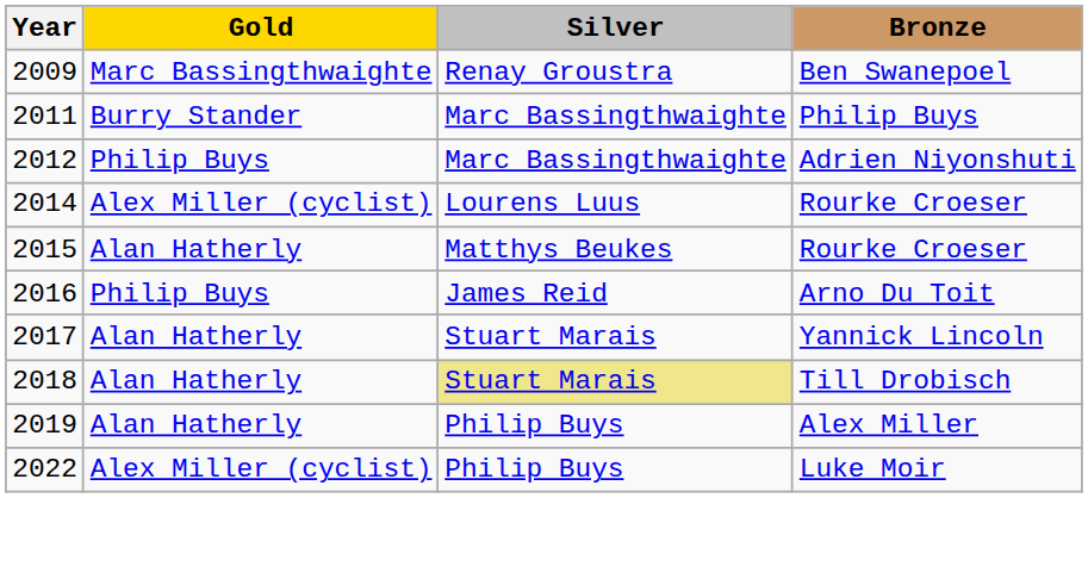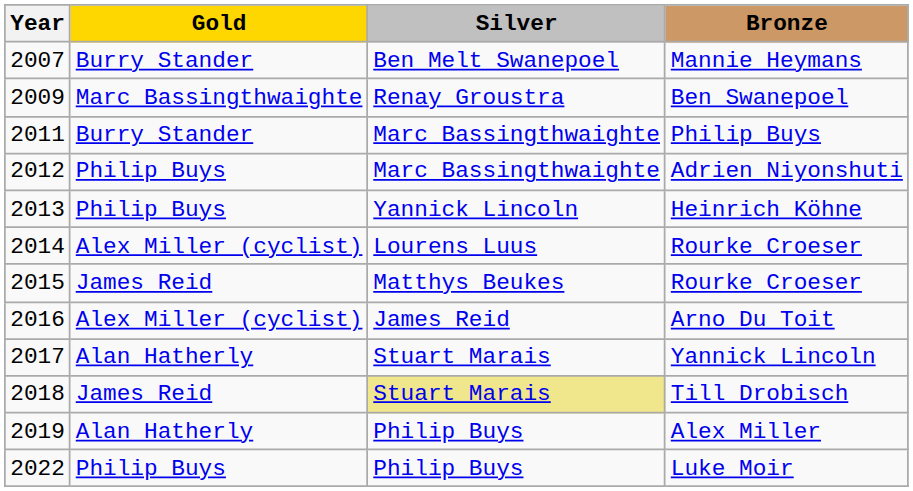 <table class="wikitable">
 <tr>
 <th align="center">Year</th>
 <td align="center"  bgcolor="gold"><strong>Gold</strong></td>
 <td align="center"  bgcolor="silver"><strong>Silver</strong></td>
 <td align="center"  bgcolor="#CC9966"><strong>Bronze</strong></td>
+</tr>
+<tr>
+<td>2007</td>
+<td> <a href='#'>Burry Stander</a></td>
+<td> <a href='#'>Ben Melt Swanepoel</a></td>
+<td> <a href='#'>Mannie Heymans</a></td>
 </tr>
 <tr>
 <td>2009</td>
 <td> <a href='#'>Marc Bassingthwaighte</a></td>
 <td> <a href='#'>Renay Groustra</a></td>
 <td> <a href='#'>Ben Swanepoel</a></td>
 </tr>
 <tr>
 <td>2011</td>
 <td> <a href='#'>Burry Stander</a></td>
 <td> <a href='#'>Marc Bassingthwaighte</a></td>
 <td> <a href='#'>Philip Buys</a></td>
 </tr>
 <tr>
 <td>2012</td>
 <td> <a href='#'>Philip Buys</a></td>
 <td> <a href='#'>Marc Bassingthwaighte</a></td>
 <td> <a href='#'>Adrien Niyonshuti</a></td>
 </tr>
 <tr>
+<td>2013</td>
+<td> <a href='#'>Philip Buys</a></td>
+<td> <a href='#'>Yannick Lincoln</a></td>
+<td> <a href='#'>Heinrich Köhne</a></td>
+</tr>
+<tr>
 <td>2014</td>
 <td> <a href='#'>Alex Miller (cyclist)</a></td>
 <td> <a href='#'>Lourens Luus</a></td>
 <td> <a href='#'>Rourke Croeser</a></td>
 </tr>
 <tr>
 <td>2015</td>
-<td> <a href='#'>Alan Hatherly</a></td>
+<td> <a href='#'>James Reid</a></td>
 <td> <a href='#'>Matthys Beukes</a></td>
 <td> <a href='#'>Rourke Croeser</a></td>
 </tr>
 <tr>
 <td>2016</td>
-<td> <a href='#'>Philip Buys</a></td>
+<td> <a href='#'>Alex Miller (cyclist)</a></td>
 <td> <a href='#'>James Reid</a></td>
 <td> <a href='#'>Arno Du Toit</a></td>
 </tr>
 <tr>
 <td>2017</td>
 <td> <a href='#'>Alan Hatherly</a></td>
 <td> <a href='#'>Stuart Marais</a></td>
 <td> <a href='#'>Yannick Lincoln</a></td>
 </tr>
 <tr>
 <td>2018</td>
-<td> <a href='#'>Alan Hatherly</a></td>
+<td> <a href='#'>James Reid</a></td>
 <td style="background: khaki;"> <a href='#'>Stuart Marais</a></td>
 <td> <a href='#'>Till Drobisch</a></td>
 </tr>
 <tr>
 <td>2019</td>
 <td> <a href='#'>Alan Hatherly</a></td>
 <td> <a href='#'>Philip Buys</a></td>
 <td> <a href='#'>Alex Miller</a></td>
 </tr>
 <tr>
 <td>2022</td>
-<td> <a href='#'>Alex Miller (cyclist)</a></td>
+<td> <a href='#'>Philip Buys</a></td>
 <td> <a href='#'>Philip Buys</a></td>
 <td> <a href='#'>Luke Moir</a></td>
 </tr>
 </table>
